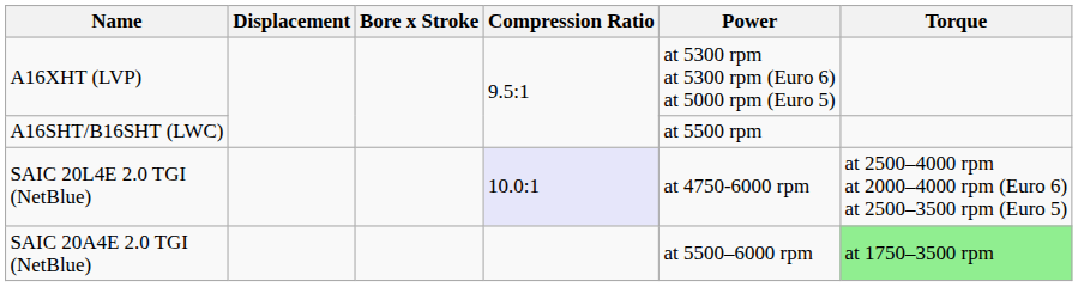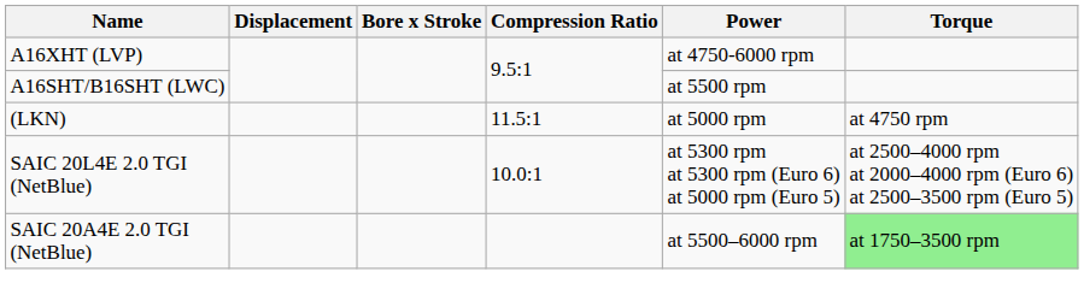 <table class=wikitable>
 <tr>
 <th>Name</th>
 <th>Displacement</th>
 <th>Bore x Stroke</th>
 <th>Compression Ratio</th>
 <th>Power</th>
 <th>Torque</th>
 </tr>
 <tr>
 <td>A16XHT (LVP)</td>
 <td rowspan=2></td>
 <td rowspan=2></td>
 <td rowspan=2>9.5:1</td>
-<td> at 5300 rpm<br> at 5300 rpm (Euro 6)<br> at 5000 rpm (Euro 5)</td>
+<td> at 4750-6000 rpm</td>
 <td></td>
 </tr>
 <tr>
 <td>A16SHT/B16SHT (LWC)</td>
 <td> at 5500 rpm</td>
 <td></td>
 </tr>
 <tr>
+<td>(LKN)</td>
+<td></td>
+<td></td>
+<td>11.5:1</td>
+<td> at 5000 rpm</td>
+<td> at 4750 rpm</td>
+</tr>
+<tr>
 <td>SAIC 20L4E 2.0 TGI <br>(NetBlue)</td>
 <td></td>
 <td></td>
-<td style="background: lavender;">10.0:1</td>
-<td> at 4750-6000 rpm</td>
+<td>10.0:1</td>
+<td> at 5300 rpm<br> at 5300 rpm (Euro 6)<br> at 5000 rpm (Euro 5)</td>
 <td> at 2500–4000 rpm<br> at 2000–4000 rpm (Euro 6)<br> at 2500–3500 rpm (Euro 5)</td>
 </tr>
 <tr>
 <td>SAIC 20A4E 2.0 TGI <br>(NetBlue)</td>
 <td></td>
 <td></td>
 <td></td>
 <td> at 5500–6000 rpm</td>
 <td style="background: lightgreen;"> at 1750–3500 rpm</td>
 </tr>
 </table>
